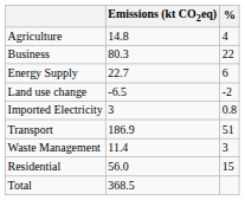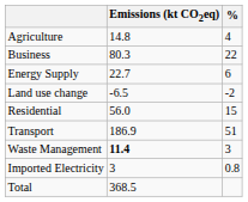 <table class="wikitable">
 <tr>
 <th></th>
 <th>Emissions (kt CO<sub>2</sub>eq)</th>
 <th>%</th>
 </tr>
 <tr>
 <td>Agriculture</td>
 <td>14.8</td>
 <td>4</td>
 </tr>
 <tr>
 <td>Business</td>
 <td>80.3</td>
 <td>22</td>
 </tr>
 <tr>
 <td>Energy Supply</td>
 <td>22.7</td>
 <td>6</td>
 </tr>
 <tr>
 <td>Land use change</td>
 <td>-6.5</td>
 <td>-2</td>
 </tr>
 <tr>
-<td>Imported Electricity</td>
-<td>3</td>
-<td>0.8</td>
+<td>Residential</td>
+<td>56.0</td>
+<td>15</td>
 </tr>
 <tr>
 <td>Transport</td>
 <td>186.9</td>
 <td>51</td>
 </tr>
 <tr>
 <td>Waste Management</td>
-<td>11.4</td>
+<td><strong>11.4</strong></td>
 <td>3</td>
 </tr>
 <tr>
-<td>Residential</td>
-<td>56.0</td>
-<td>15</td>
+<td>Imported Electricity</td>
+<td>3</td>
+<td>0.8</td>
 </tr>
 <tr>
 <td>Total</td>
 <td>368.5</td>
 <td></td>
 </tr>
 </table>
